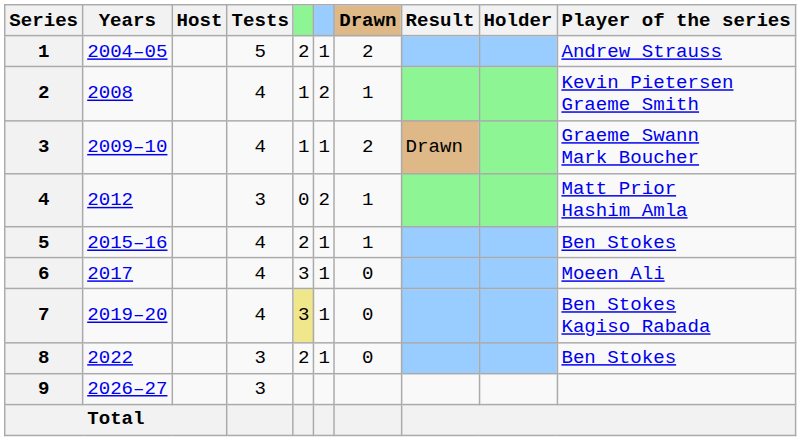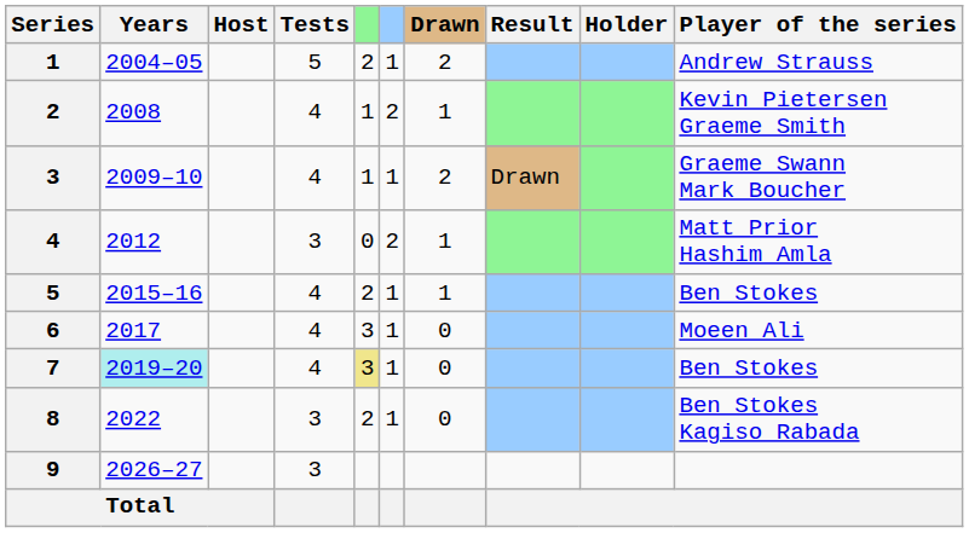 <table class="unsortable wikitable">
 <tr>
 <th scope="col" class="unsortable">Series</th>
 <th scope="col" class="unsortable">Years</th>
 <th scope="col" class="unsortable">Host</th>
 <th scope="col" class="unsortable">Tests</th>
 <th style="background:#8ef595"></th>
 <th style="background:#99ccff"></th>
 <th style="background:#deb887">Drawn</th>
 <th scope="col" class="unsortable">Result</th>
 <th scope="col" class="unsortable">Holder</th>
 <th scope="col" class="unsortable">Player of the series</th>
 </tr>
 <tr>
 <th scope=row align=center>1</th>
 <td><a href='#'>2004–05</a></td>
 <td></td>
 <td align=center>5</td>
 <td align=center>2</td>
 <td align=center>1</td>
 <td align=center>2</td>
 <td bgcolor="#99ccff"></td>
 <td bgcolor="#99ccff"></td>
 <td> <a href='#'>Andrew Strauss</a></td>
 </tr>
 <tr>
 <th scope=row align=center>2</th>
 <td><a href='#'>2008</a></td>
 <td></td>
 <td align=center>4</td>
 <td align=center>1</td>
 <td align=center>2</td>
 <td align=center>1</td>
 <td bgcolor="#8ef595"></td>
 <td bgcolor="#8ef595"></td>
 <td> <a href='#'>Kevin Pietersen</a><br>  <a href='#'>Graeme Smith</a></td>
 </tr>
 <tr>
 <th scope=row align=center>3</th>
 <td><a href='#'>2009–10</a></td>
 <td></td>
 <td align=center>4</td>
 <td align=center>1</td>
 <td align=center>1</td>
 <td align=center>2</td>
 <td bgcolor=#deb887>Drawn</td>
 <td bgcolor="#8ef595"></td>
 <td> <a href='#'>Graeme Swann</a><br>  <a href='#'>Mark Boucher</a></td>
 </tr>
 <tr>
 <th scope=row align=center>4</th>
 <td><a href='#'>2012</a></td>
 <td></td>
 <td align=center>3</td>
 <td align=center>0</td>
 <td align=center>2</td>
 <td align=center>1</td>
 <td bgcolor="#8ef595"></td>
 <td bgcolor="#8ef595"></td>
 <td> <a href='#'>Matt Prior</a><br>  <a href='#'>Hashim Amla</a></td>
 </tr>
 <tr>
 <th scope=row align=center>5</th>
 <td><a href='#'>2015–16</a></td>
 <td></td>
 <td align=center>4</td>
 <td align=center>2</td>
 <td align=center>1</td>
 <td align=center>1</td>
 <td bgcolor="#99ccff"></td>
 <td bgcolor="#99ccff"></td>
 <td> <a href='#'>Ben Stokes</a></td>
 </tr>
 <tr>
 <th scope=row align=center>6</th>
 <td><a href='#'>2017</a></td>
 <td></td>
 <td align=center>4</td>
 <td align=center>3</td>
 <td align=center>1</td>
 <td align=center>0</td>
 <td bgcolor="#99ccff"></td>
 <td bgcolor="#99ccff"></td>
 <td> <a href='#'>Moeen Ali</a></td>
 </tr>
 <tr>
 <th scope=row align=center>7</th>
-<td><a href='#'>2019–20</a></td>
+<td style="background: paleturquoise;"><a href='#'>2019–20</a></td>
 <td></td>
 <td align=center>4</td>
 <td align=center style="background: khaki;">3</td>
 <td align=center>1</td>
 <td align=center>0</td>
 <td bgcolor="#99ccff"></td>
 <td bgcolor="#99ccff"></td>
-<td> <a href='#'>Ben Stokes</a><br>  <a href='#'>Kagiso Rabada</a></td>
+<td> <a href='#'>Ben Stokes</a></td>
 </tr>
 <tr>
 <th scope=row align=center>8</th>
 <td><a href='#'>2022</a></td>
 <td></td>
 <td align=center>3</td>
 <td align=center>2</td>
 <td align=center>1</td>
 <td align=center>0</td>
 <td bgcolor="#99ccff"></td>
 <td bgcolor="#99ccff"></td>
-<td> <a href='#'>Ben Stokes</a></td>
+<td> <a href='#'>Ben Stokes</a><br>  <a href='#'>Kagiso Rabada</a></td>
 </tr>
 <tr>
 <th scope=row align=center>9</th>
 <td><a href='#'>2026–27</a></td>
 <td></td>
 <td align=center>3</td>
 <td align=center></td>
 <td align=center></td>
 <td align=center></td>
 <td bgcolor=""></td>
 <td bgcolor=""></td>
 <td></td>
 </tr>
 <tr>
 <th colspan="3" align="center" style="bold">Total</th>
 <th></th>
 <th></th>
 <th></th>
 <th></th>
 <th colspan="3" align="center" style="bold"></th>
 </tr>
 </table>
